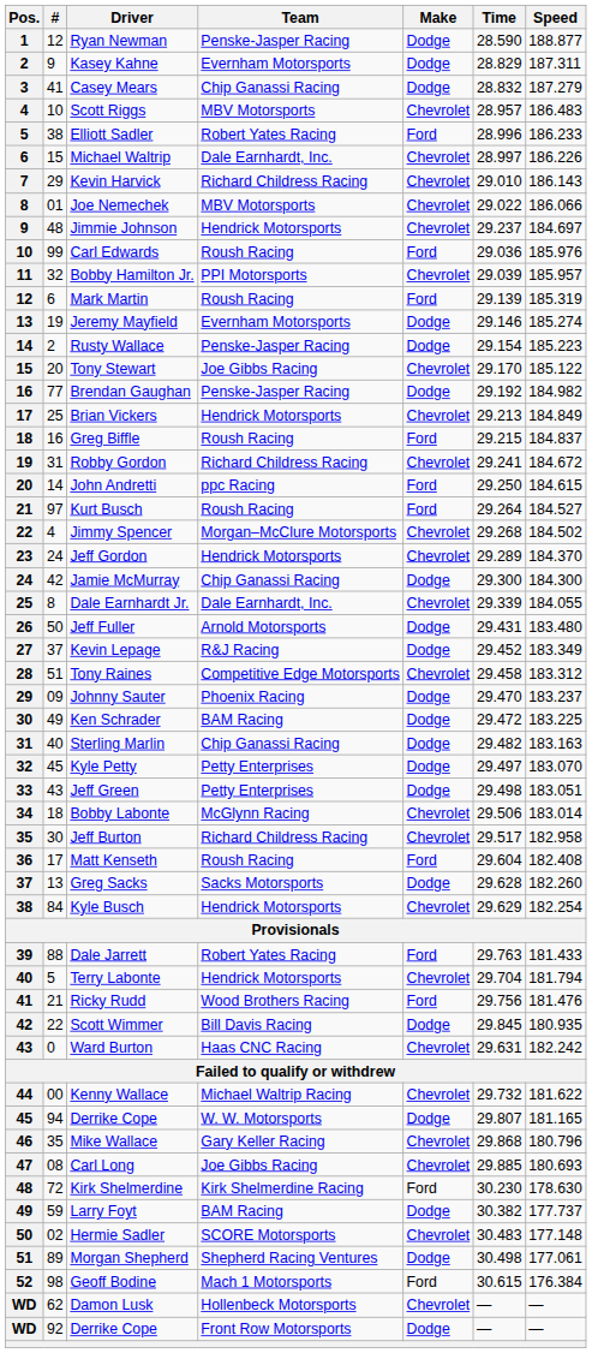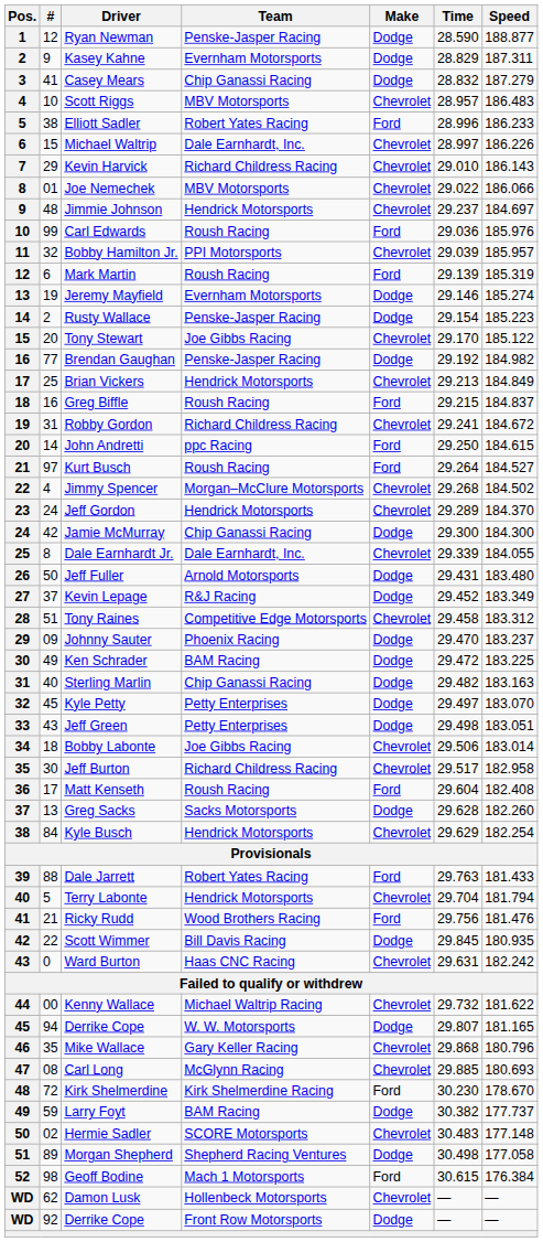 <table class="wikitable" style="font-size:95%">
 <tr>
 <th>Pos.</th>
 <th>#</th>
 <th>Driver</th>
 <th>Team</th>
 <th>Make</th>
 <th>Time</th>
 <th>Speed</th>
 </tr>
 <tr>
 <th>1</th>
 <td>12</td>
 <td><a href='#'>Ryan Newman</a></td>
 <td><a href='#'>Penske-Jasper Racing</a></td>
 <td><a href='#'>Dodge</a></td>
 <td>28.590</td>
 <td>188.877</td>
 </tr>
 <tr>
 <th>2</th>
 <td>9</td>
 <td><a href='#'>Kasey Kahne</a></td>
 <td><a href='#'>Evernham Motorsports</a></td>
 <td><a href='#'>Dodge</a></td>
 <td>28.829</td>
 <td>187.311</td>
 </tr>
 <tr>
 <th>3</th>
 <td>41</td>
 <td><a href='#'>Casey Mears</a></td>
 <td><a href='#'>Chip Ganassi Racing</a></td>
 <td><a href='#'>Dodge</a></td>
 <td>28.832</td>
 <td>187.279</td>
 </tr>
 <tr>
 <th>4</th>
 <td>10</td>
 <td><a href='#'>Scott Riggs</a></td>
 <td><a href='#'>MBV Motorsports</a></td>
 <td><a href='#'>Chevrolet</a></td>
 <td>28.957</td>
 <td>186.483</td>
 </tr>
 <tr>
 <th>5</th>
 <td>38</td>
 <td><a href='#'>Elliott Sadler</a></td>
 <td><a href='#'>Robert Yates Racing</a></td>
 <td><a href='#'>Ford</a></td>
 <td>28.996</td>
 <td>186.233</td>
 </tr>
 <tr>
 <th>6</th>
 <td>15</td>
 <td><a href='#'>Michael Waltrip</a></td>
 <td><a href='#'>Dale Earnhardt, Inc.</a></td>
 <td><a href='#'>Chevrolet</a></td>
 <td>28.997</td>
 <td>186.226</td>
 </tr>
 <tr>
 <th>7</th>
 <td>29</td>
 <td><a href='#'>Kevin Harvick</a></td>
 <td><a href='#'>Richard Childress Racing</a></td>
 <td><a href='#'>Chevrolet</a></td>
 <td>29.010</td>
 <td>186.143</td>
 </tr>
 <tr>
 <th>8</th>
 <td>01</td>
 <td><a href='#'>Joe Nemechek</a></td>
 <td><a href='#'>MBV Motorsports</a></td>
 <td><a href='#'>Chevrolet</a></td>
 <td>29.022</td>
 <td>186.066</td>
 </tr>
 <tr>
 <th>9</th>
 <td>48</td>
 <td><a href='#'>Jimmie Johnson</a></td>
 <td><a href='#'>Hendrick Motorsports</a></td>
 <td><a href='#'>Chevrolet</a></td>
 <td>29.237</td>
 <td>184.697</td>
 </tr>
 <tr>
 <th>10</th>
 <td>99</td>
 <td><a href='#'>Carl Edwards</a></td>
 <td><a href='#'>Roush Racing</a></td>
 <td><a href='#'>Ford</a></td>
 <td>29.036</td>
 <td>185.976</td>
 </tr>
 <tr>
 <th>11</th>
 <td>32</td>
 <td><a href='#'>Bobby Hamilton Jr.</a></td>
 <td><a href='#'>PPI Motorsports</a></td>
 <td><a href='#'>Chevrolet</a></td>
 <td>29.039</td>
 <td>185.957</td>
 </tr>
 <tr>
 <th>12</th>
 <td>6</td>
 <td><a href='#'>Mark Martin</a></td>
 <td><a href='#'>Roush Racing</a></td>
 <td><a href='#'>Ford</a></td>
 <td>29.139</td>
 <td>185.319</td>
 </tr>
 <tr>
 <th>13</th>
 <td>19</td>
 <td><a href='#'>Jeremy Mayfield</a></td>
 <td><a href='#'>Evernham Motorsports</a></td>
 <td><a href='#'>Dodge</a></td>
 <td>29.146</td>
 <td>185.274</td>
 </tr>
 <tr>
 <th>14</th>
 <td>2</td>
 <td><a href='#'>Rusty Wallace</a></td>
 <td><a href='#'>Penske-Jasper Racing</a></td>
 <td><a href='#'>Dodge</a></td>
 <td>29.154</td>
 <td>185.223</td>
 </tr>
 <tr>
 <th>15</th>
 <td>20</td>
 <td><a href='#'>Tony Stewart</a></td>
 <td><a href='#'>Joe Gibbs Racing</a></td>
 <td><a href='#'>Chevrolet</a></td>
 <td>29.170</td>
 <td>185.122</td>
 </tr>
 <tr>
 <th>16</th>
 <td>77</td>
 <td><a href='#'>Brendan Gaughan</a></td>
 <td><a href='#'>Penske-Jasper Racing</a></td>
 <td><a href='#'>Dodge</a></td>
 <td>29.192</td>
 <td>184.982</td>
 </tr>
 <tr>
 <th>17</th>
 <td>25</td>
 <td><a href='#'>Brian Vickers</a></td>
 <td><a href='#'>Hendrick Motorsports</a></td>
 <td><a href='#'>Chevrolet</a></td>
 <td>29.213</td>
 <td>184.849</td>
 </tr>
 <tr>
 <th>18</th>
 <td>16</td>
 <td><a href='#'>Greg Biffle</a></td>
 <td><a href='#'>Roush Racing</a></td>
 <td><a href='#'>Ford</a></td>
 <td>29.215</td>
 <td>184.837</td>
 </tr>
 <tr>
 <th>19</th>
 <td>31</td>
 <td><a href='#'>Robby Gordon</a></td>
 <td><a href='#'>Richard Childress Racing</a></td>
 <td><a href='#'>Chevrolet</a></td>
 <td>29.241</td>
 <td>184.672</td>
 </tr>
 <tr>
 <th>20</th>
 <td>14</td>
 <td><a href='#'>John Andretti</a></td>
 <td><a href='#'>ppc Racing</a></td>
 <td><a href='#'>Ford</a></td>
 <td>29.250</td>
 <td>184.615</td>
 </tr>
 <tr>
 <th>21</th>
 <td>97</td>
 <td><a href='#'>Kurt Busch</a></td>
 <td><a href='#'>Roush Racing</a></td>
 <td><a href='#'>Ford</a></td>
 <td>29.264</td>
 <td>184.527</td>
 </tr>
 <tr>
 <th>22</th>
 <td>4</td>
 <td><a href='#'>Jimmy Spencer</a></td>
 <td><a href='#'>Morgan–McClure Motorsports</a></td>
 <td><a href='#'>Chevrolet</a></td>
 <td>29.268</td>
 <td>184.502</td>
 </tr>
 <tr>
 <th>23</th>
 <td>24</td>
 <td><a href='#'>Jeff Gordon</a></td>
 <td><a href='#'>Hendrick Motorsports</a></td>
 <td><a href='#'>Chevrolet</a></td>
 <td>29.289</td>
 <td>184.370</td>
 </tr>
 <tr>
 <th>24</th>
 <td>42</td>
 <td><a href='#'>Jamie McMurray</a></td>
 <td><a href='#'>Chip Ganassi Racing</a></td>
 <td><a href='#'>Dodge</a></td>
 <td>29.300</td>
 <td>184.300</td>
 </tr>
 <tr>
 <th>25</th>
 <td>8</td>
 <td><a href='#'>Dale Earnhardt Jr.</a></td>
 <td><a href='#'>Dale Earnhardt, Inc.</a></td>
 <td><a href='#'>Chevrolet</a></td>
 <td>29.339</td>
 <td>184.055</td>
 </tr>
 <tr>
 <th>26</th>
 <td>50</td>
 <td><a href='#'>Jeff Fuller</a></td>
 <td><a href='#'>Arnold Motorsports</a></td>
 <td><a href='#'>Dodge</a></td>
 <td>29.431</td>
 <td>183.480</td>
 </tr>
 <tr>
 <th>27</th>
 <td>37</td>
 <td><a href='#'>Kevin Lepage</a></td>
 <td><a href='#'>R&J Racing</a></td>
 <td><a href='#'>Dodge</a></td>
 <td>29.452</td>
 <td>183.349</td>
 </tr>
 <tr>
 <th>28</th>
 <td>51</td>
 <td><a href='#'>Tony Raines</a></td>
 <td><a href='#'>Competitive Edge Motorsports</a></td>
 <td><a href='#'>Chevrolet</a></td>
 <td>29.458</td>
 <td>183.312</td>
 </tr>
 <tr>
 <th>29</th>
 <td>09</td>
 <td><a href='#'>Johnny Sauter</a></td>
 <td><a href='#'>Phoenix Racing</a></td>
 <td><a href='#'>Dodge</a></td>
 <td>29.470</td>
 <td>183.237</td>
 </tr>
 <tr>
 <th>30</th>
 <td>49</td>
 <td><a href='#'>Ken Schrader</a></td>
 <td><a href='#'>BAM Racing</a></td>
 <td><a href='#'>Dodge</a></td>
 <td>29.472</td>
 <td>183.225</td>
 </tr>
 <tr>
 <th>31</th>
 <td>40</td>
 <td><a href='#'>Sterling Marlin</a></td>
 <td><a href='#'>Chip Ganassi Racing</a></td>
 <td><a href='#'>Dodge</a></td>
 <td>29.482</td>
 <td>183.163</td>
 </tr>
 <tr>
 <th>32</th>
 <td>45</td>
 <td><a href='#'>Kyle Petty</a></td>
 <td><a href='#'>Petty Enterprises</a></td>
 <td><a href='#'>Dodge</a></td>
 <td>29.497</td>
 <td>183.070</td>
 </tr>
 <tr>
 <th>33</th>
 <td>43</td>
 <td><a href='#'>Jeff Green</a></td>
 <td><a href='#'>Petty Enterprises</a></td>
 <td><a href='#'>Dodge</a></td>
 <td>29.498</td>
 <td>183.051</td>
 </tr>
 <tr>
 <th>34</th>
 <td>18</td>
 <td><a href='#'>Bobby Labonte</a></td>
-<td><a href='#'>McGlynn Racing</a></td>
+<td><a href='#'>Joe Gibbs Racing</a></td>
 <td><a href='#'>Chevrolet</a></td>
 <td>29.506</td>
 <td>183.014</td>
 </tr>
 <tr>
 <th>35</th>
 <td>30</td>
 <td><a href='#'>Jeff Burton</a></td>
 <td><a href='#'>Richard Childress Racing</a></td>
 <td><a href='#'>Chevrolet</a></td>
 <td>29.517</td>
 <td>182.958</td>
 </tr>
 <tr>
 <th>36</th>
 <td>17</td>
 <td><a href='#'>Matt Kenseth</a></td>
 <td><a href='#'>Roush Racing</a></td>
 <td><a href='#'>Ford</a></td>
 <td>29.604</td>
 <td>182.408</td>
 </tr>
 <tr>
 <th>37</th>
 <td>13</td>
 <td><a href='#'>Greg Sacks</a></td>
 <td><a href='#'>Sacks Motorsports</a></td>
 <td><a href='#'>Dodge</a></td>
 <td>29.628</td>
 <td>182.260</td>
 </tr>
 <tr>
 <th>38</th>
 <td>84</td>
 <td><a href='#'>Kyle Busch</a></td>
 <td><a href='#'>Hendrick Motorsports</a></td>
 <td><a href='#'>Chevrolet</a></td>
 <td>29.629</td>
 <td>182.254</td>
 </tr>
 <tr>
 <th colspan="7">Provisionals</th>
 </tr>
 <tr>
 <th>39</th>
 <td>88</td>
 <td><a href='#'>Dale Jarrett</a></td>
 <td><a href='#'>Robert Yates Racing</a></td>
 <td><a href='#'>Ford</a></td>
 <td>29.763</td>
 <td>181.433</td>
 </tr>
 <tr>
 <th>40</th>
 <td>5</td>
 <td><a href='#'>Terry Labonte</a></td>
 <td><a href='#'>Hendrick Motorsports</a></td>
 <td><a href='#'>Chevrolet</a></td>
 <td>29.704</td>
 <td>181.794</td>
 </tr>
 <tr>
 <th>41</th>
 <td>21</td>
 <td><a href='#'>Ricky Rudd</a></td>
 <td><a href='#'>Wood Brothers Racing</a></td>
 <td><a href='#'>Ford</a></td>
 <td>29.756</td>
 <td>181.476</td>
 </tr>
 <tr>
 <th>42</th>
 <td>22</td>
 <td><a href='#'>Scott Wimmer</a></td>
 <td><a href='#'>Bill Davis Racing</a></td>
 <td><a href='#'>Dodge</a></td>
 <td>29.845</td>
 <td>180.935</td>
 </tr>
 <tr>
 <th>43</th>
 <td>0</td>
 <td><a href='#'>Ward Burton</a></td>
 <td><a href='#'>Haas CNC Racing</a></td>
 <td><a href='#'>Chevrolet</a></td>
 <td>29.631</td>
 <td>182.242</td>
 </tr>
 <tr>
 <th colspan="7">Failed to qualify or withdrew</th>
 </tr>
 <tr>
 <th>44</th>
 <td>00</td>
 <td><a href='#'>Kenny Wallace</a></td>
 <td><a href='#'>Michael Waltrip Racing</a></td>
 <td><a href='#'>Chevrolet</a></td>
 <td>29.732</td>
 <td>181.622</td>
 </tr>
 <tr>
 <th>45</th>
 <td>94</td>
 <td><a href='#'>Derrike Cope</a></td>
 <td><a href='#'>W. W. Motorsports</a></td>
 <td><a href='#'>Dodge</a></td>
 <td>29.807</td>
 <td>181.165</td>
 </tr>
 <tr>
 <th>46</th>
 <td>35</td>
 <td><a href='#'>Mike Wallace</a></td>
 <td><a href='#'>Gary Keller Racing</a></td>
 <td><a href='#'>Chevrolet</a></td>
 <td>29.868</td>
 <td>180.796</td>
 </tr>
 <tr>
 <th>47</th>
 <td>08</td>
 <td><a href='#'>Carl Long</a></td>
-<td><a href='#'>Joe Gibbs Racing</a></td>
+<td><a href='#'>McGlynn Racing</a></td>
 <td><a href='#'>Chevrolet</a></td>
 <td>29.885</td>
 <td>180.693</td>
 </tr>
 <tr>
 <th>48</th>
 <td>72</td>
 <td><a href='#'>Kirk Shelmerdine</a></td>
 <td><a href='#'>Kirk Shelmerdine Racing</a></td>
 <td>Ford</td>
 <td>30.230</td>
-<td>178.630</td>
+<td>178.670</td>
 </tr>
 <tr>
 <th>49</th>
 <td>59</td>
 <td><a href='#'>Larry Foyt</a></td>
 <td><a href='#'>BAM Racing</a></td>
 <td><a href='#'>Dodge</a></td>
 <td>30.382</td>
 <td>177.737</td>
 </tr>
 <tr>
 <th>50</th>
 <td>02</td>
 <td><a href='#'>Hermie Sadler</a></td>
 <td><a href='#'>SCORE Motorsports</a></td>
 <td><a href='#'>Chevrolet</a></td>
 <td>30.483</td>
 <td>177.148</td>
 </tr>
 <tr>
 <th>51</th>
 <td>89</td>
 <td><a href='#'>Morgan Shepherd</a></td>
 <td><a href='#'>Shepherd Racing Ventures</a></td>
 <td><a href='#'>Dodge</a></td>
 <td>30.498</td>
-<td>177.061</td>
+<td>177.058</td>
 </tr>
 <tr>
 <th>52</th>
 <td>98</td>
 <td><a href='#'>Geoff Bodine</a></td>
 <td><a href='#'>Mach 1 Motorsports</a></td>
 <td>Ford</td>
 <td>30.615</td>
 <td>176.384</td>
 </tr>
 <tr>
 <th>WD</th>
 <td>62</td>
 <td><a href='#'>Damon Lusk</a></td>
 <td><a href='#'>Hollenbeck Motorsports</a></td>
 <td><a href='#'>Chevrolet</a></td>
 <td>—</td>
 <td>—</td>
 </tr>
 <tr>
 <th>WD</th>
 <td>92</td>
 <td><a href='#'>Derrike Cope</a></td>
 <td><a href='#'>Front Row Motorsports</a></td>
 <td><a href='#'>Dodge</a></td>
 <td>—</td>
 <td>—</td>
 </tr>
 <tr>
 <th colspan="7"></th>
 </tr>
 </table>
